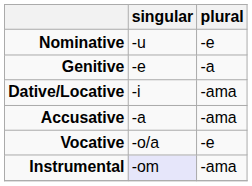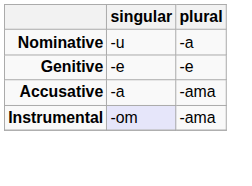 <table class="wikitable">
 <tr>
 <th> </th>
 <th colspan="1">singular</th>
 <th colspan="1">plural</th>
 </tr>
 <tr>
 <td align="right"><strong>Nominative</strong></td>
 <td>-u</td>
-<td>-e</td>
+<td>-a</td>
 </tr>
 <tr>
 <td align="right"><strong>Genitive</strong></td>
 <td>-e</td>
-<td>-a</td>
-</tr>
-<tr>
-<td align="right"><strong>Dative/Locative</strong></td>
-<td>-i</td>
-<td>-ama</td>
+<td>-e</td>
 </tr>
 <tr>
 <td align="right"><strong>Accusative</strong></td>
 <td>-a</td>
 <td>-ama</td>
-</tr>
-<tr>
-<td align="right"><strong>Vocative</strong></td>
-<td>-o/a</td>
-<td>-e</td>
 </tr>
 <tr>
 <td align="right"><strong>Instrumental</strong></td>
 <td style="background: lavender;">-om</td>
 <td>-ama</td>
 </tr>
 <tr>
 </tr>
 </table>
